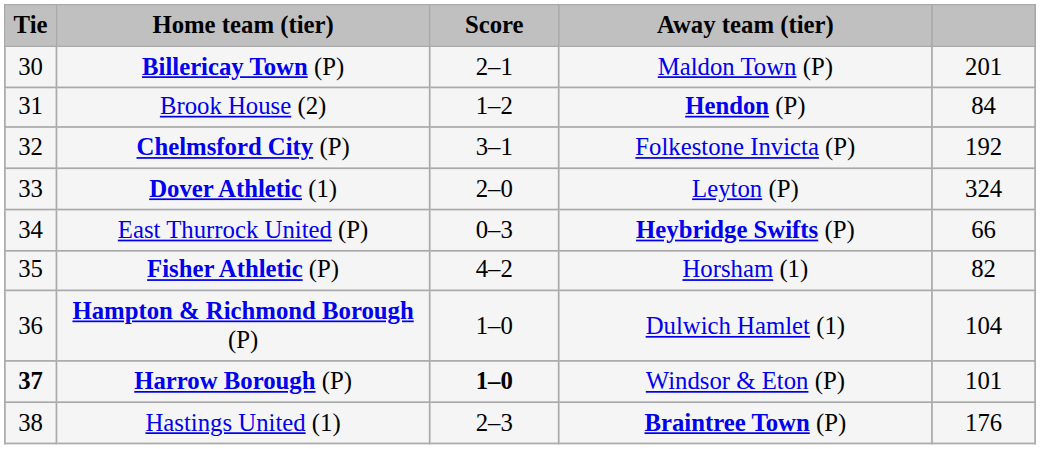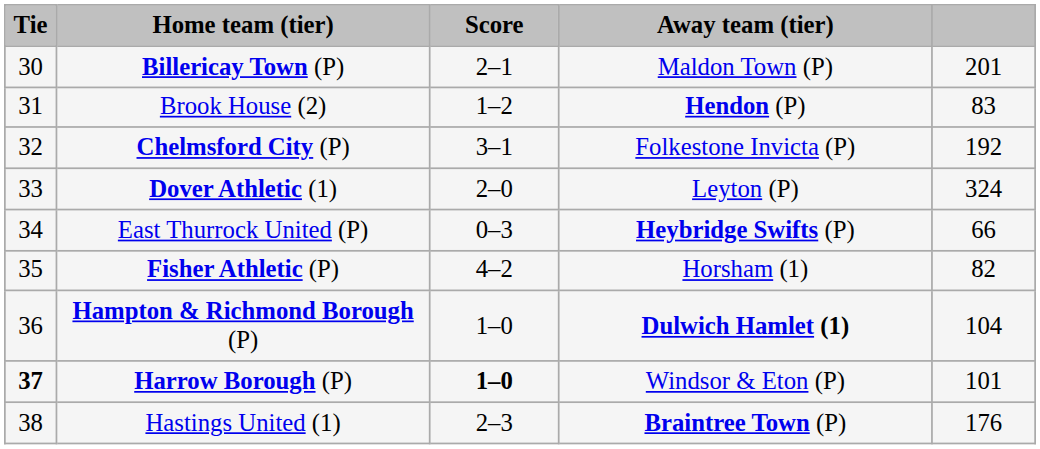 <table class="wikitable" style="width: 600px; background:WhiteSmoke; text-align:center; font-size:90%">
 <tr>
 <td scope="col" style="width:  5.00%; background:silver;"><strong>Tie</strong></td>
 <td scope="col" style="width: 36.25%; background:silver;"><strong>Home team (tier)</strong></td>
 <td scope="col" style="width: 12.50%; background:silver;"><strong>Score</strong></td>
 <td scope="col" style="width: 36.25%; background:silver;"><strong>Away team (tier)</strong></td>
 <td scope="col" style="width: 10.00%; background:silver;"><strong></strong></td>
 </tr>
 <tr>
 <td>30</td>
 <td><strong><a href='#'>Billericay Town</a></strong> (P)</td>
 <td>2–1</td>
 <td><a href='#'>Maldon Town</a> (P)</td>
 <td>201</td>
 </tr>
 <tr>
 <td>31</td>
 <td><a href='#'>Brook House</a> (2)</td>
 <td>1–2 </td>
 <td><strong><a href='#'>Hendon</a></strong> (P)</td>
-<td>84</td>
+<td>83</td>
 </tr>
 <tr>
 <td>32</td>
 <td><strong><a href='#'>Chelmsford City</a></strong> (P)</td>
 <td>3–1</td>
 <td><a href='#'>Folkestone Invicta</a> (P)</td>
 <td>192</td>
 </tr>
 <tr>
 <td>33</td>
 <td><strong><a href='#'>Dover Athletic</a></strong> (1)</td>
 <td>2–0</td>
 <td><a href='#'>Leyton</a> (P)</td>
 <td>324</td>
 </tr>
 <tr>
 <td>34</td>
 <td><a href='#'>East Thurrock United</a> (P)</td>
 <td>0–3</td>
 <td><strong><a href='#'>Heybridge Swifts</a></strong> (P)</td>
 <td>66</td>
 </tr>
 <tr>
 <td>35</td>
 <td><strong><a href='#'>Fisher Athletic</a></strong> (P)</td>
 <td>4–2</td>
 <td><a href='#'>Horsham</a> (1)</td>
 <td>82</td>
 </tr>
 <tr>
 <td>36</td>
 <td><strong><a href='#'>Hampton & Richmond Borough</a></strong> (P)</td>
 <td>1–0 </td>
-<td><a href='#'>Dulwich Hamlet</a> (1)</td>
+<td><strong><a href='#'>Dulwich Hamlet</a> (1)</strong></td>
 <td>104</td>
 </tr>
 <tr>
 <td><strong>37</strong></td>
 <td><strong><a href='#'>Harrow Borough</a></strong> (P)</td>
 <td><strong>1–0</strong></td>
 <td><a href='#'>Windsor & Eton</a> (P)</td>
 <td>101</td>
 </tr>
 <tr>
 <td>38</td>
 <td><a href='#'>Hastings United</a> (1)</td>
 <td>2–3</td>
 <td><strong><a href='#'>Braintree Town</a></strong> (P)</td>
 <td>176</td>
 </tr>
 </table>
